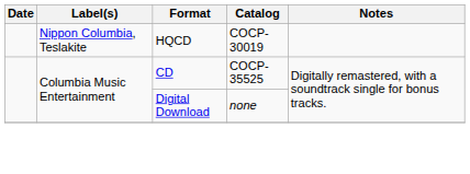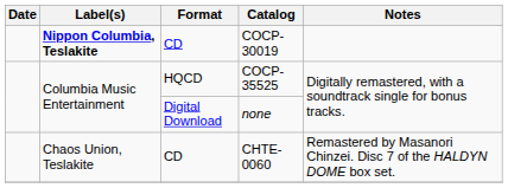 <table class="wikitable">
 <tr>
 <th>Date</th>
 <th>Label(s)</th>
 <th>Format</th>
 <th>Catalog</th>
 <th>Notes</th>
 </tr>
 <tr>
 <td></td>
-<td><a href='#'>Nippon Columbia</a>, Teslakite</td>
-<td>HQCD</td>
+<td><strong><a href='#'>Nippon Columbia</a>, Teslakite</strong></td>
+<td><a href='#'>CD</a></td>
 <td>COCP-30019</td>
 <td></td>
 </tr>
 <tr>
 <td rowspan=2></td>
 <td rowspan=2>Columbia Music Entertainment</td>
-<td><a href='#'>CD</a></td>
+<td>HQCD</td>
 <td>COCP-35525</td>
 <td rowspan=2>Digitally remastered, with a soundtrack single for bonus tracks.</td>
 </tr>
 <tr>
 <td><a href='#'>Digital Download</a></td>
 <td><em>none</em></td>
 </tr>
 <tr>
+<td></td>
+<td>Chaos Union, Teslakite</td>
+<td>CD</td>
+<td>CHTE-0060</td>
+<td>Remastered by Masanori Chinzei. Disc 7 of the <em>HALDYN DOME</em> box set.</td>
+</tr>
+<tr>
 </tr>
 </table>
